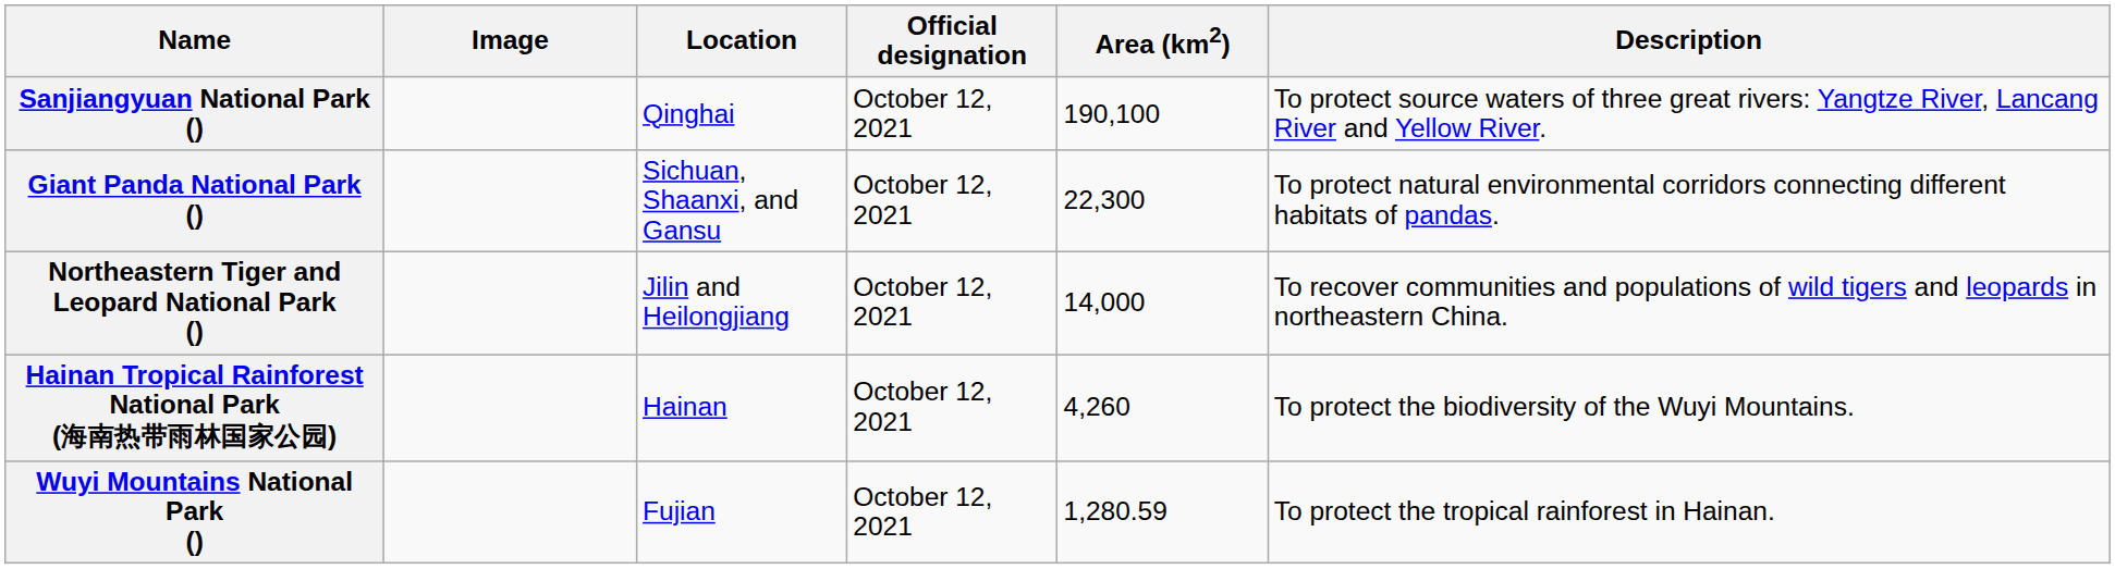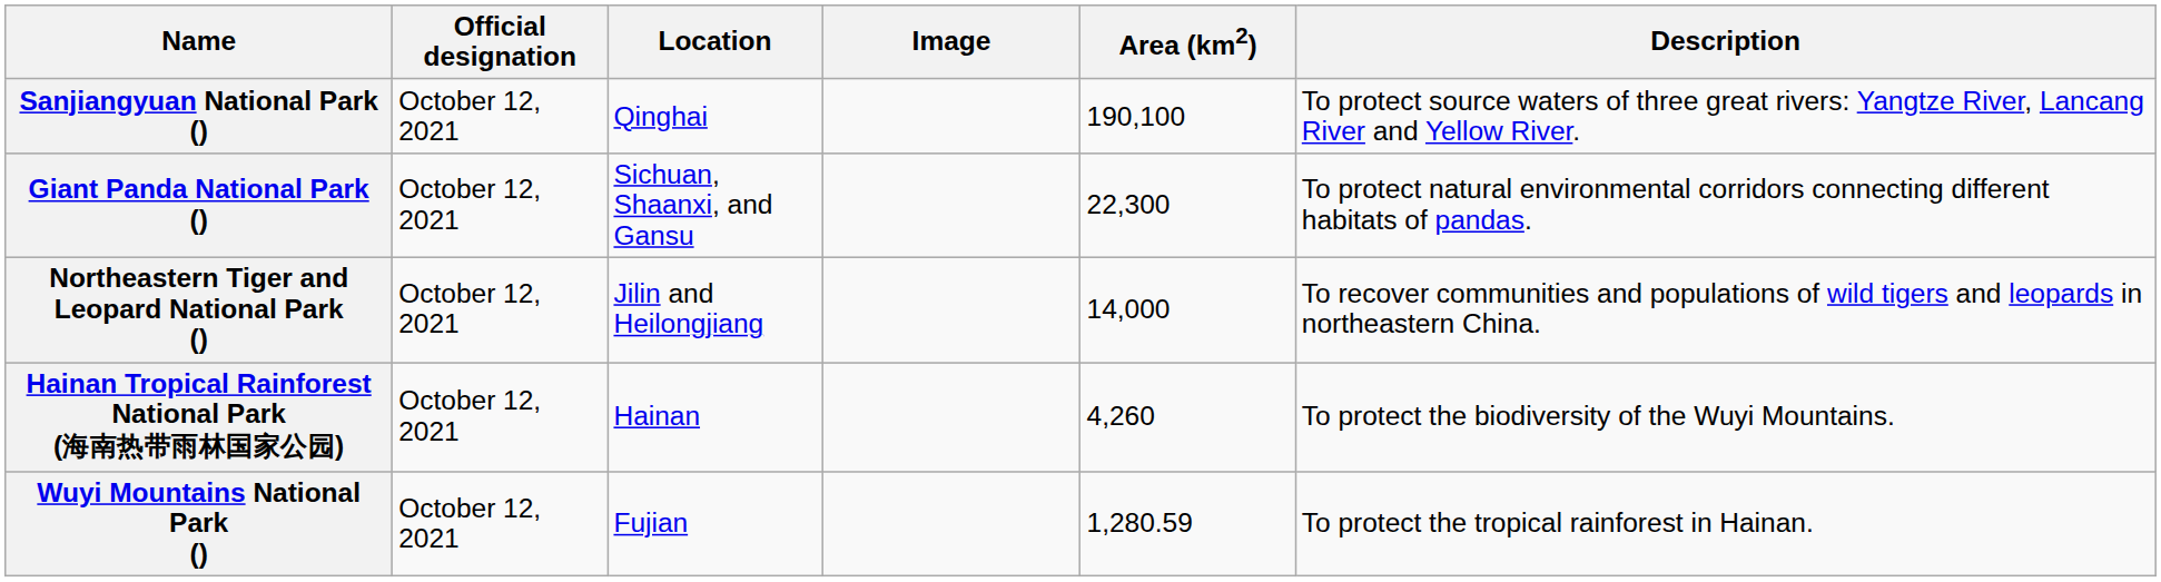 <table class="wikitable sortable plainrowheaders" style="width:100%">
 <tr>
 <th scope="col" width="18%">Name</th>
+<th scope="col" width="10%">Official designation</th>
+<th scope="col" width="10%">Location</th>
 <th scope="col" class="unsortable" width="12%">Image</th>
-<th scope="col" width="10%">Location</th>
-<th scope="col" width="10%">Official designation</th>
 <th scope="col" width="10%">Area (km<sup>2</sup>)</th>
 <th scope="col" class="unsortable" width="40%">Description</th>
 </tr>
 <tr>
 <th scope="row"><a href='#'>Sanjiangyuan</a> National Park<br>()</th>
+<td>October 12, 2021</td>
+<td><a href='#'>Qinghai</a></td>
 <td></td>
-<td><a href='#'>Qinghai</a></td>
-<td>October 12, 2021</td>
 <td>190,100</td>
 <td>To protect source waters of three great rivers: <a href='#'>Yangtze River</a>, <a href='#'>Lancang River</a> and <a href='#'>Yellow River</a>.</td>
 </tr>
 <tr>
 <th scope="row"><a href='#'>Giant Panda National Park</a><br>()</th>
+<td>October 12, 2021</td>
+<td><a href='#'>Sichuan</a>, <a href='#'>Shaanxi</a>, and <a href='#'>Gansu</a></td>
 <td></td>
-<td><a href='#'>Sichuan</a>, <a href='#'>Shaanxi</a>, and <a href='#'>Gansu</a></td>
-<td>October 12, 2021</td>
 <td>22,300</td>
 <td>To protect natural environmental corridors connecting different habitats of <a href='#'>pandas</a>.</td>
 </tr>
 <tr>
 <th scope="row">Northeastern Tiger and Leopard National Park<br>()</th>
+<td>October 12, 2021</td>
+<td><a href='#'>Jilin</a> and <a href='#'>Heilongjiang</a></td>
 <td></td>
-<td><a href='#'>Jilin</a> and <a href='#'>Heilongjiang</a></td>
-<td>October 12, 2021</td>
 <td>14,000</td>
 <td>To recover communities and populations of <a href='#'>wild tigers</a> and <a href='#'>leopards</a> in northeastern China.</td>
 </tr>
 <tr>
 <th scope="row"><a href='#'>Hainan Tropical Rainforest</a> National Park<br>(海南热带雨林国家公园)</th>
+<td>October 12, 2021</td>
+<td><a href='#'>Hainan</a></td>
 <td></td>
-<td><a href='#'>Hainan</a></td>
-<td>October 12, 2021</td>
 <td>4,260</td>
 <td>To protect the biodiversity of the Wuyi Mountains.</td>
 </tr>
 <tr>
 <th scope="row"><a href='#'>Wuyi Mountains</a> National Park<br>()</th>
+<td>October 12, 2021</td>
+<td><a href='#'>Fujian</a></td>
 <td></td>
-<td><a href='#'>Fujian</a></td>
-<td>October 12, 2021</td>
 <td>1,280.59</td>
 <td>To protect the tropical rainforest in Hainan.</td>
 </tr>
 </table>
